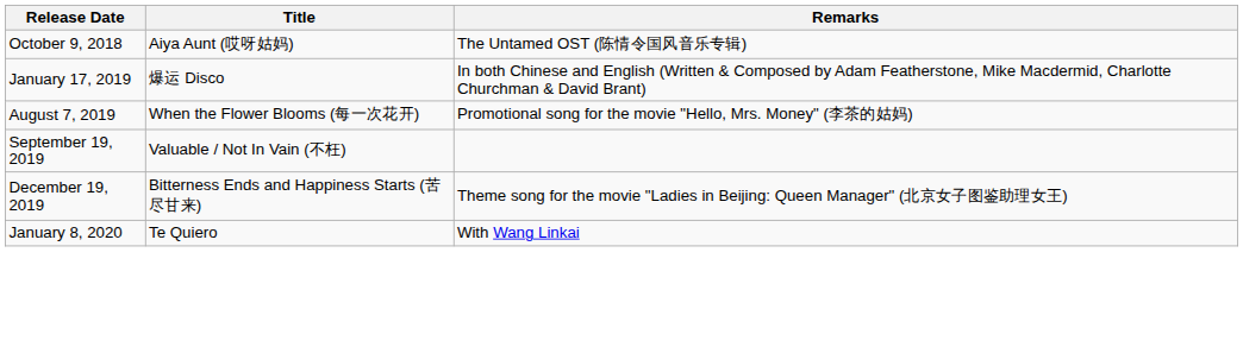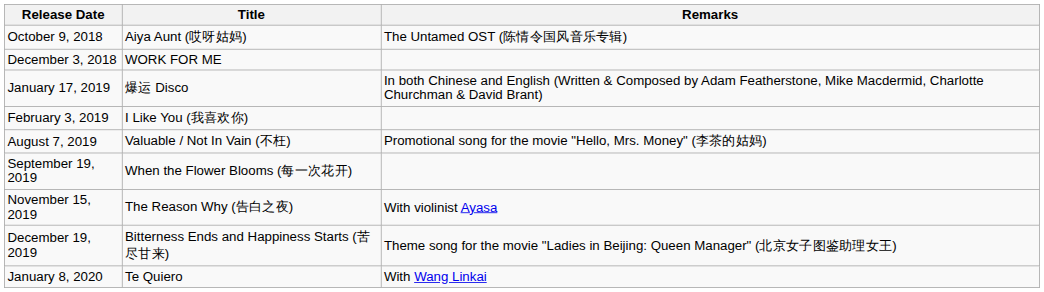 <table class="wikitable">
 <tr>
 <th>Release Date</th>
 <th>Title</th>
 <th>Remarks</th>
 </tr>
 <tr>
 <td>October 9, 2018</td>
 <td>Aiya Aunt (哎呀姑妈)</td>
 <td>The Untamed OST (陈情令国风音乐专辑)</td>
 </tr>
 <tr>
+<td>December 3, 2018</td>
+<td>WORK FOR ME</td>
+<td></td>
+</tr>
+<tr>
 <td>January 17, 2019</td>
 <td>爆运 Disco</td>
 <td>In both Chinese and English (Written & Composed by Adam Featherstone, Mike Macdermid, Charlotte Churchman & David Brant)</td>
 </tr>
 <tr>
+<td>February 3, 2019</td>
+<td>I Like You (我喜欢你)</td>
+<td></td>
+</tr>
+<tr>
 <td>August 7, 2019</td>
-<td>When the Flower Blooms (每一次花开)</td>
+<td>Valuable / Not In Vain (不枉)</td>
 <td>Promotional song for the movie "Hello, Mrs. Money" (李茶的姑妈)</td>
 </tr>
 <tr>
 <td>September 19, 2019</td>
-<td>Valuable / Not In Vain (不枉)</td>
+<td>When the Flower Blooms (每一次花开)</td>
 <td></td>
+</tr>
+<tr>
+<td>November 15, 2019</td>
+<td>The Reason Why (告白之夜)</td>
+<td>With violinist <a href='#'>Ayasa</a></td>
 </tr>
 <tr>
 <td>December 19, 2019</td>
 <td>Bitterness Ends and Happiness Starts (苦尽甘来)</td>
 <td>Theme song for the movie "Ladies in Beijing: Queen Manager" (北京女子图鉴助理女王)</td>
 </tr>
 <tr>
 <td>January 8, 2020</td>
 <td>Te Quiero</td>
 <td>With <a href='#'>Wang Linkai</a></td>
 </tr>
 </table>
